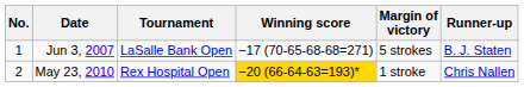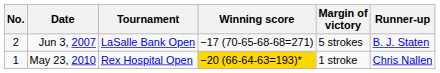 <table class="wikitable" style="font-size:95%;">
 <tr>
 <th>No.</th>
 <th>Date</th>
 <th>Tournament</th>
 <th>Winning score</th>
 <th>Margin of<br>victory</th>
 <th>Runner-up</th>
 </tr>
 <tr>
-<td align=center>1</td>
+<td align=center>2</td>
 <td align=right>Jun 3, <a href='#'>2007</a></td>
 <td><a href='#'>LaSalle Bank Open</a></td>
 <td>−17 (70-65-68-68=271)</td>
 <td>5 strokes</td>
 <td> <a href='#'>B. J. Staten</a></td>
 </tr>
 <tr>
-<td align=center>2</td>
+<td align=center>1</td>
 <td align=right>May 23, <a href='#'>2010</a></td>
 <td><a href='#'>Rex Hospital Open</a></td>
 <td style="background: gold;">−20 (66-64-63=193)*</td>
 <td>1 stroke</td>
 <td> <a href='#'>Chris Nallen</a></td>
 </tr>
 </table>
